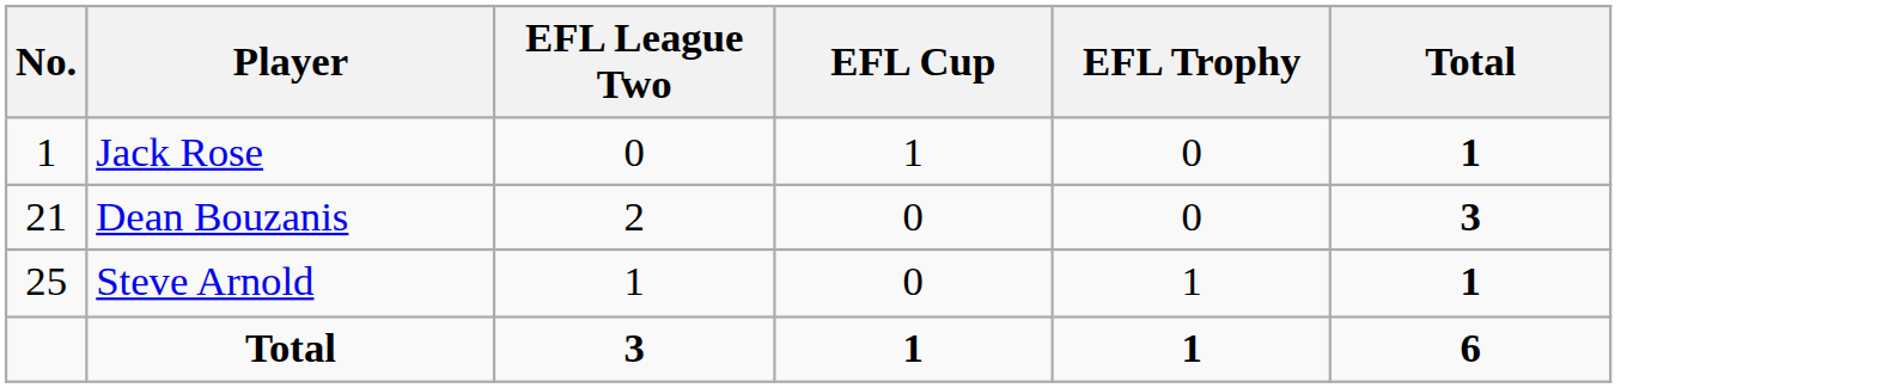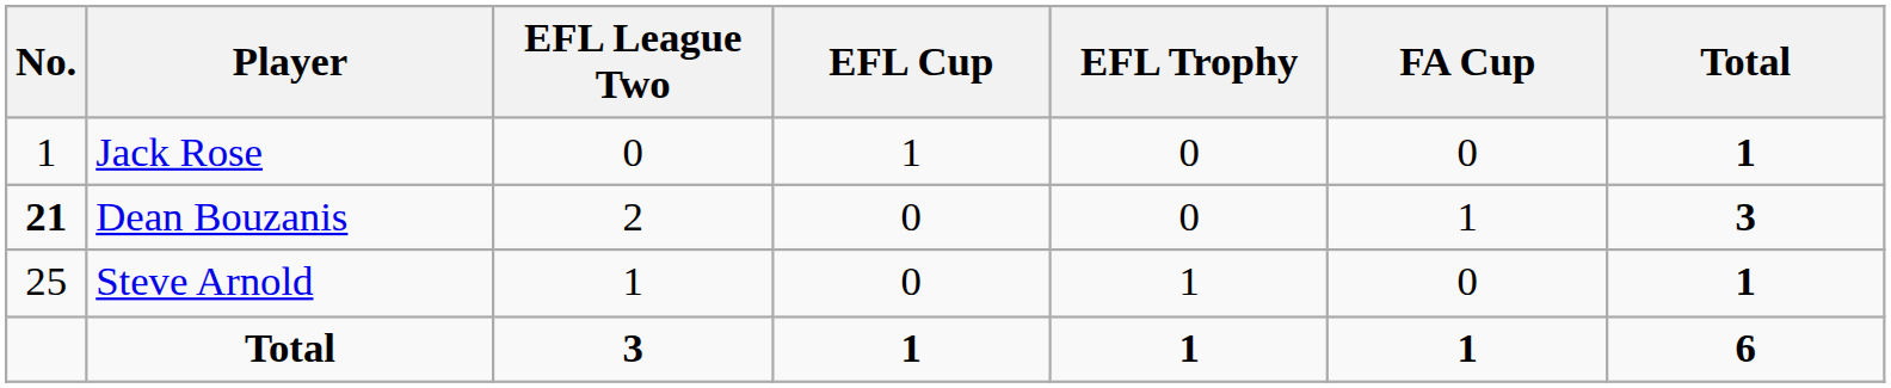 <table class="wikitable sortable alternance"  style="text-align:center">
 <tr>
 <th width=10>No.</th>
 <th width=150>Player</th>
 <th width=100>EFL League Two</th>
 <th width=100>EFL Cup</th>
 <th width=100>EFL Trophy</th>
+<th width=100>FA Cup</th>
 <th width=100>Total</th>
 </tr>
 <tr>
 <td>1</td>
 <td align="left"> <a href='#'>Jack Rose</a></td>
 <td>0</td>
 <td>1</td>
 <td>0</td>
+<td>0</td>
 <td><strong>1</strong></td>
 </tr>
 <tr>
-<td>21</td>
+<td><strong>21</strong></td>
 <td align="left"> <a href='#'>Dean Bouzanis</a></td>
 <td>2</td>
 <td>0</td>
 <td>0</td>
+<td>1</td>
 <td><strong>3</strong></td>
 </tr>
 <tr>
 <td>25</td>
 <td align="left"> <a href='#'>Steve Arnold</a></td>
 <td>1</td>
 <td>0</td>
 <td>1</td>
+<td>0</td>
 <td><strong>1</strong></td>
 </tr>
 <tr>
 <td rowspan="1"></td>
 <td colspan=1><strong>Total</strong></td>
 <td><strong>3</strong></td>
 <td><strong>1</strong></td>
 <td><strong>1</strong></td>
+<td><strong>1</strong></td>
 <td><strong>6</strong></td>
 </tr>
 </table>
